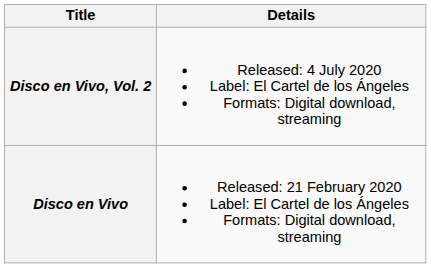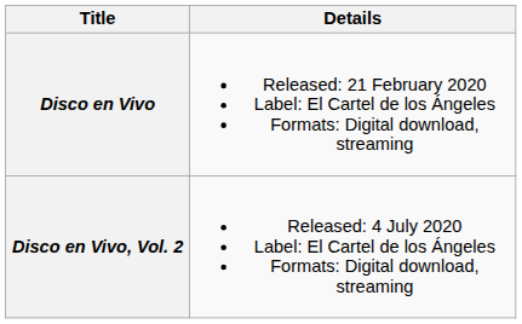 <table class="wikitable plainrowheaders" style="text-align:center;">
 <tr>
 <th scope="col" style="width:10em;">Title</th>
 <th scope="col" style="width:18em;">Details</th>
 </tr>
 <tr>
+<th scope="row"><em>Disco en Vivo</em></th>
+<td><br><ul><li>Released: 21 February 2020</li><li>Label: El Cartel de los Ángeles</li><li>Formats: Digital download, streaming</li></ul></td>
+</tr>
+<tr>
 <th scope="row"><em>Disco en Vivo, Vol. 2</em></th>
 <td><br><ul><li>Released: 4 July 2020</li><li>Label: El Cartel de los Ángeles</li><li>Formats: Digital download, streaming</li></ul></td>
 </tr>
-<tr>
-<th scope="row"><em>Disco en Vivo</em></th>
-<td><br><ul><li>Released: 21 February 2020</li><li>Label: El Cartel de los Ángeles</li><li>Formats: Digital download, streaming</li></ul></td>
-</tr>
 </table>
